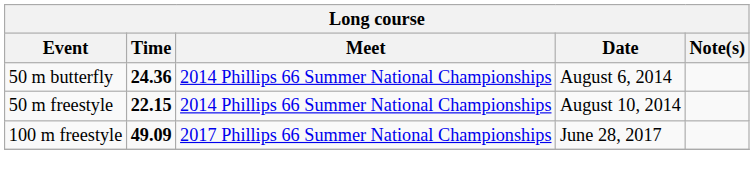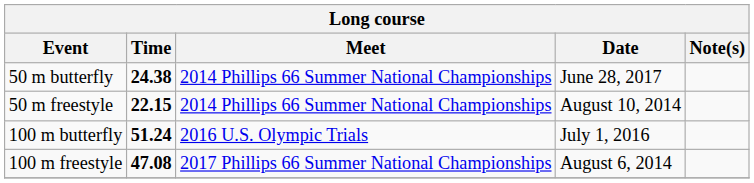 <table class="wikitable">
 <tr style="background:#eee;">
 <th colspan="5">Long course</th>
 </tr>
 <tr style="background:#eee;">
 <th>Event</th>
 <th>Time</th>
 <th>Meet</th>
 <th>Date</th>
 <th>Note(s)</th>
 </tr>
 <tr>
 <td>50 m butterfly</td>
-<td style="text-align:center;"><strong>24.36</strong></td>
+<td style="text-align:center;"><strong>24.38</strong></td>
 <td><a href='#'>2014 Phillips 66 Summer National Championships</a></td>
-<td>August 6, 2014</td>
+<td>June 28, 2017</td>
 <td></td>
 </tr>
 <tr>
 <td>50 m freestyle</td>
 <td style="text-align:center;"><strong>22.15</strong></td>
 <td><a href='#'>2014 Phillips 66 Summer National Championships</a></td>
 <td>August 10, 2014</td>
 <td></td>
 </tr>
 <tr>
+<td>100 m butterfly</td>
+<td style="text-align:center;"><strong>51.24</strong></td>
+<td><a href='#'>2016 U.S. Olympic Trials</a></td>
+<td>July 1, 2016</td>
+<td></td>
+</tr>
+<tr>
 <td>100 m freestyle</td>
-<td style="text-align:center;"><strong>49.09</strong></td>
+<td style="text-align:center;"><strong>47.08</strong></td>
 <td><a href='#'>2017 Phillips 66 Summer National Championships</a></td>
-<td>June 28, 2017</td>
+<td>August 6, 2014</td>
 <td></td>
 </tr>
 <tr>
 </tr>
 </table>
